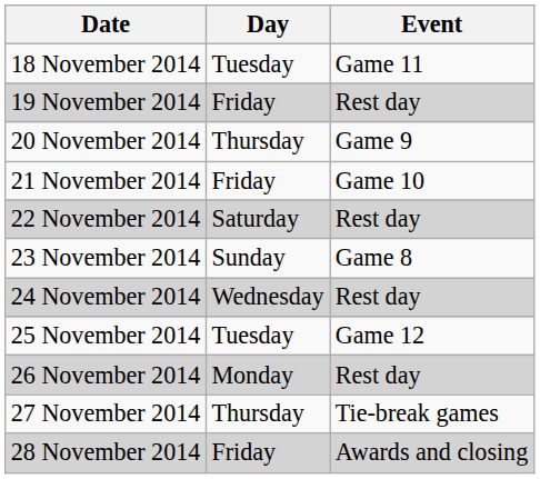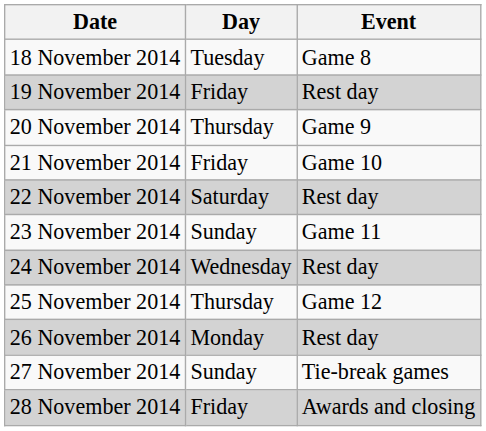 <table class="wikitable">
 <tr>
 <th>Date</th>
 <th>Day</th>
 <th>Event</th>
 </tr>
 <tr>
 <td>18 November 2014</td>
 <td>Tuesday</td>
-<td>Game 11</td>
+<td>Game 8</td>
 </tr>
 <tr>
 <td style="background:lightgray">19 November 2014</td>
 <td style="background:lightgray">Friday</td>
 <td style="background:lightgray">Rest day</td>
 </tr>
 <tr>
 <td>20 November 2014</td>
 <td>Thursday</td>
 <td>Game 9</td>
 </tr>
 <tr>
 <td>21 November 2014</td>
 <td>Friday</td>
 <td>Game 10</td>
 </tr>
 <tr>
 <td style="background:lightgray">22 November 2014</td>
 <td style="background:lightgray">Saturday</td>
 <td style="background:lightgray">Rest day</td>
 </tr>
 <tr>
 <td>23 November 2014</td>
 <td>Sunday</td>
-<td>Game 8</td>
+<td>Game 11</td>
 </tr>
 <tr>
 <td style="background:lightgray">24 November 2014</td>
 <td style="background:lightgray">Wednesday</td>
 <td style="background:lightgray">Rest day</td>
 </tr>
 <tr>
 <td>25 November 2014</td>
-<td>Tuesday</td>
+<td>Thursday</td>
 <td>Game 12</td>
 </tr>
 <tr>
 <td style="background:lightgray">26 November 2014</td>
 <td style="background:lightgray">Monday</td>
 <td style="background:lightgray">Rest day</td>
 </tr>
 <tr>
 <td>27 November 2014</td>
-<td>Thursday</td>
+<td>Sunday</td>
 <td>Tie-break games</td>
 </tr>
 <tr>
 <td style="background:lightgray">28 November 2014</td>
 <td style="background:lightgray">Friday</td>
 <td style="background:lightgray">Awards and closing</td>
 </tr>
 </table>
